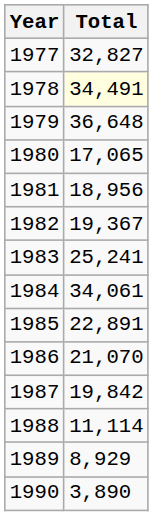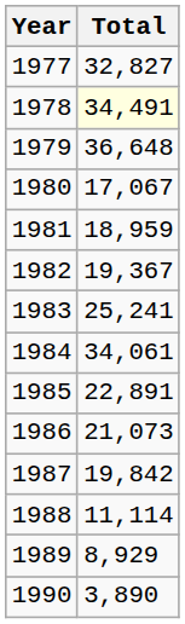 <table class="wikitable">
 <tr>
 <th>Year</th>
 <th>Total</th>
 </tr>
 <tr>
 <td>1977</td>
 <td>32,827</td>
 </tr>
 <tr>
 <td>1978</td>
 <td style="background: lightyellow;">34,491</td>
 </tr>
 <tr>
 <td>1979</td>
 <td>36,648</td>
 </tr>
 <tr>
 <td>1980</td>
-<td>17,065</td>
+<td>17,067</td>
 </tr>
 <tr>
 <td>1981</td>
-<td>18,956</td>
+<td>18,959</td>
 </tr>
 <tr>
 <td>1982</td>
 <td>19,367</td>
 </tr>
 <tr>
 <td>1983</td>
 <td>25,241</td>
 </tr>
 <tr>
 <td>1984</td>
 <td>34,061</td>
 </tr>
 <tr>
 <td>1985</td>
 <td>22,891</td>
 </tr>
 <tr>
 <td>1986</td>
-<td>21,070</td>
+<td>21,073</td>
 </tr>
 <tr>
 <td>1987</td>
 <td>19,842</td>
 </tr>
 <tr>
 <td>1988</td>
 <td>11,114</td>
 </tr>
 <tr>
 <td>1989</td>
 <td>8,929</td>
 </tr>
 <tr>
 <td>1990</td>
 <td>3,890</td>
 </tr>
 </table>
